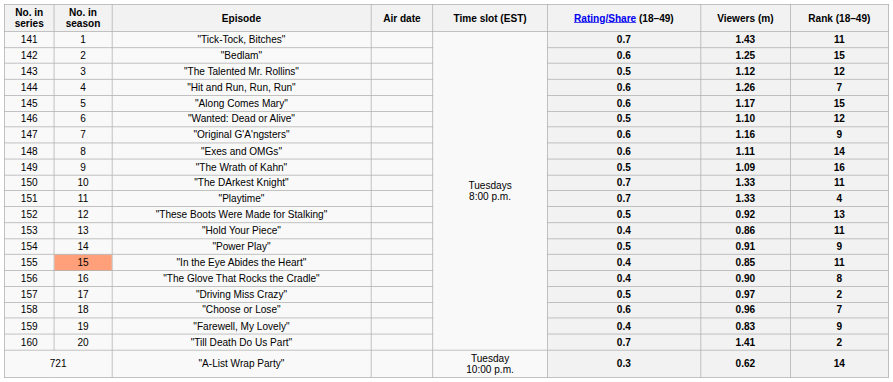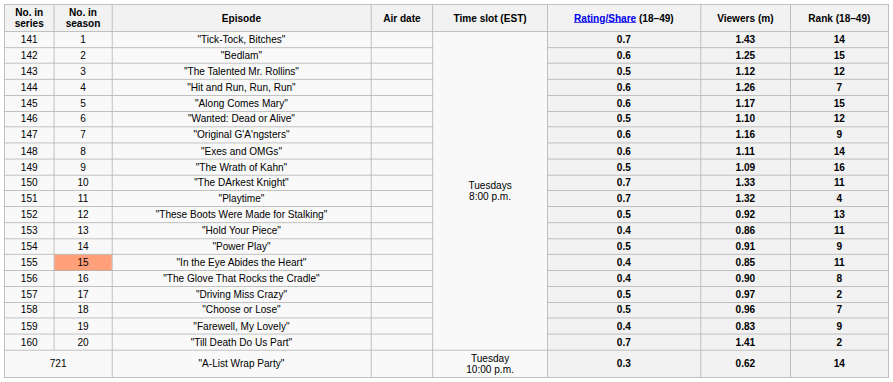 <table class="wikitable" style="font-size:90%; text-align:center; width: 100%; margin-left: auto; margin-right: auto;">
 <tr>
 <th>No. in<br>series</th>
 <th>No. in<br>season</th>
 <th>Episode</th>
 <th>Air date</th>
 <th>Time slot (EST)</th>
 <th><a href='#'>Rating/Share</a> (18–49)</th>
 <th>Viewers (m)</th>
 <th>Rank (18–49)</th>
 </tr>
 <tr>
 <td style="text-align:center">141</td>
 <td style="text-align:center">1</td>
 <td>"Tick-Tock, Bitches"</td>
 <td></td>
 <td style="text-align:center" rowspan=20>Tuesdays<br>8:00 p.m.</td>
 <th>0.7</th>
 <th>1.43</th>
-<th>11</th>
+<th>14</th>
 </tr>
 <tr>
 <td style="text-align:center">142</td>
 <td style="text-align:center">2</td>
 <td>"Bedlam"</td>
 <td></td>
 <th>0.6</th>
 <th>1.25</th>
 <th>15</th>
 </tr>
 <tr>
 <td style="text-align:center">143</td>
 <td style="text-align:center">3</td>
 <td>"The Talented Mr. Rollins"</td>
 <td></td>
 <th>0.5</th>
 <th>1.12</th>
 <th>12</th>
 </tr>
 <tr>
 <td style="text-align:center">144</td>
 <td style="text-align:center">4</td>
 <td>"Hit and Run, Run, Run"</td>
 <td></td>
 <th>0.6</th>
 <th>1.26</th>
 <th>7</th>
 </tr>
 <tr>
 <td style="text-align:center">145</td>
 <td style="text-align:center">5</td>
 <td>"Along Comes Mary"</td>
 <td></td>
 <th>0.6</th>
 <th>1.17</th>
 <th>15</th>
 </tr>
 <tr>
 <td style="text-align:center">146</td>
 <td style="text-align:center">6</td>
 <td>"Wanted: Dead or Alive"</td>
 <td></td>
 <th>0.5</th>
 <th>1.10</th>
 <th>12</th>
 </tr>
 <tr>
 <td style="text-align:center">147</td>
 <td style="text-align:center">7</td>
 <td>"Original G'A'ngsters"</td>
 <td></td>
 <th>0.6</th>
 <th>1.16</th>
 <th>9</th>
 </tr>
 <tr>
 <td style="text-align:center">148</td>
 <td style="text-align:center">8</td>
 <td>"Exes and OMGs"</td>
 <td></td>
 <th>0.6</th>
 <th>1.11</th>
 <th>14</th>
 </tr>
 <tr>
 <td style="text-align:center">149</td>
 <td style="text-align:center">9</td>
 <td>"The Wrath of Kahn"</td>
 <td></td>
 <th>0.5</th>
 <th>1.09</th>
 <th>16</th>
 </tr>
 <tr>
 <td style="text-align:center">150</td>
 <td style="text-align:center">10</td>
 <td>"The DArkest Knight"</td>
 <td></td>
 <th>0.7</th>
 <th>1.33</th>
 <th>11</th>
 </tr>
 <tr>
 <td style="text-align:center">151</td>
 <td style="text-align:center">11</td>
 <td>"Playtime"</td>
 <td></td>
 <th>0.7</th>
-<th>1.33</th>
+<th>1.32</th>
 <th>4</th>
 </tr>
 <tr>
 <td style="text-align:center">152</td>
 <td style="text-align:center">12</td>
 <td>"These Boots Were Made for Stalking"</td>
 <td></td>
 <th>0.5</th>
 <th>0.92</th>
 <th>13</th>
 </tr>
 <tr>
 <td style="text-align:center">153</td>
 <td style="text-align:center">13</td>
 <td>"Hold Your Piece"</td>
 <td></td>
 <th>0.4</th>
 <th>0.86</th>
 <th>11</th>
 </tr>
 <tr>
 <td style="text-align:center">154</td>
 <td style="text-align:center">14</td>
 <td>"Power Play"</td>
 <td></td>
 <th>0.5</th>
 <th>0.91</th>
 <th>9</th>
 </tr>
 <tr>
 <td style="text-align:center">155</td>
 <td style="background: lightsalmon; text-align:center">15</td>
 <td>"In the Eye Abides the Heart"</td>
 <td></td>
 <th>0.4</th>
 <th>0.85</th>
 <th>11</th>
 </tr>
 <tr>
 <td style="text-align:center">156</td>
 <td style="text-align:center">16</td>
 <td>"The Glove That Rocks the Cradle"</td>
 <td></td>
 <th>0.4</th>
 <th>0.90</th>
 <th>8</th>
 </tr>
 <tr>
 <td style="text-align:center">157</td>
 <td style="text-align:center">17</td>
 <td>"Driving Miss Crazy"</td>
 <td></td>
 <th>0.5</th>
 <th>0.97</th>
 <th>2</th>
 </tr>
 <tr>
 <td style="text-align:center">158</td>
 <td style="text-align:center">18</td>
 <td>"Choose or Lose"</td>
 <td></td>
-<th>0.6</th>
+<th>0.5</th>
 <th>0.96</th>
 <th>7</th>
 </tr>
 <tr>
 <td style="text-align:center">159</td>
 <td style="text-align:center">19</td>
 <td>"Farewell, My Lovely"</td>
 <td></td>
 <th>0.4</th>
 <th>0.83</th>
 <th>9</th>
 </tr>
 <tr>
 <td style="text-align:center">160</td>
 <td style="text-align:center">20</td>
 <td>"Till Death Do Us Part"</td>
 <td></td>
 <th>0.7</th>
 <th>1.41</th>
 <th>2</th>
 </tr>
 <tr>
 <td colspan="2">721</td>
 <td>"A-List Wrap Party"</td>
 <td></td>
 <td>Tuesday<br>10:00 p.m.</td>
 <th>0.3</th>
 <th>0.62</th>
 <th>14</th>
 </tr>
 </table>
